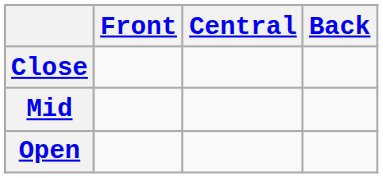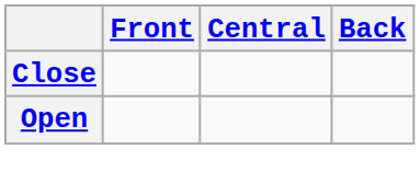 <table class="wikitable">
 <tr>
 <th></th>
 <th><a href='#'>Front</a></th>
 <th><a href='#'>Central</a></th>
 <th><a href='#'>Back</a></th>
 </tr>
 <tr align=center>
 <th><a href='#'>Close</a></th>
 <td> </td>
 <td></td>
 <td> </td>
 </tr>
 <tr align=center>
-<th><a href='#'>Mid</a></th>
-<td> </td>
-<td></td>
-<td> </td>
-</tr>
-<tr align=center>
 <th><a href='#'>Open</a></th>
 <td></td>
 <td> </td>
 <td></td>
 </tr>
 </table>
